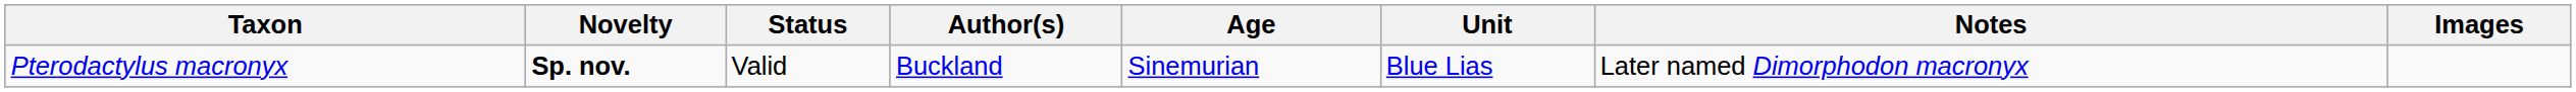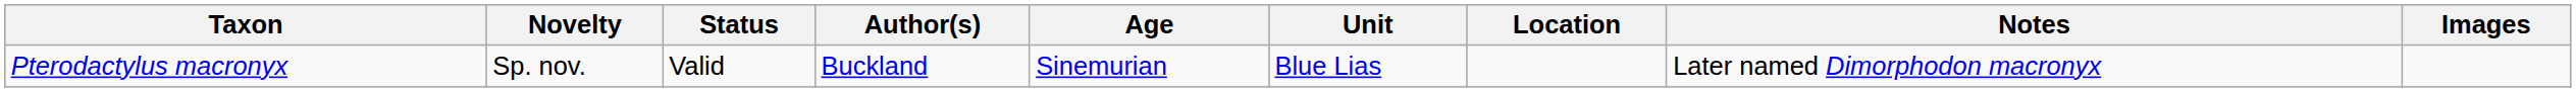 <table class="wikitable sortable" align="center" width="100%">
 <tr>
 <th>Taxon</th>
 <th>Novelty</th>
 <th>Status</th>
 <th>Author(s)</th>
 <th>Age</th>
 <th>Unit</th>
+<th>Location</th>
 <th>Notes</th>
 <th>Images</th>
 </tr>
 <tr>
 <td><em><a href='#'>Pterodactylus macronyx</a></em></td>
-<td><strong>Sp. nov.</strong></td>
+<td>Sp. nov.</td>
 <td>Valid</td>
 <td><a href='#'>Buckland</a></td>
 <td><a href='#'>Sinemurian</a></td>
 <td><a href='#'>Blue Lias</a></td>
+<td></td>
 <td>Later named <em><a href='#'>Dimorphodon macronyx</a></em></td>
 <td></td>
 </tr>
 </table>
